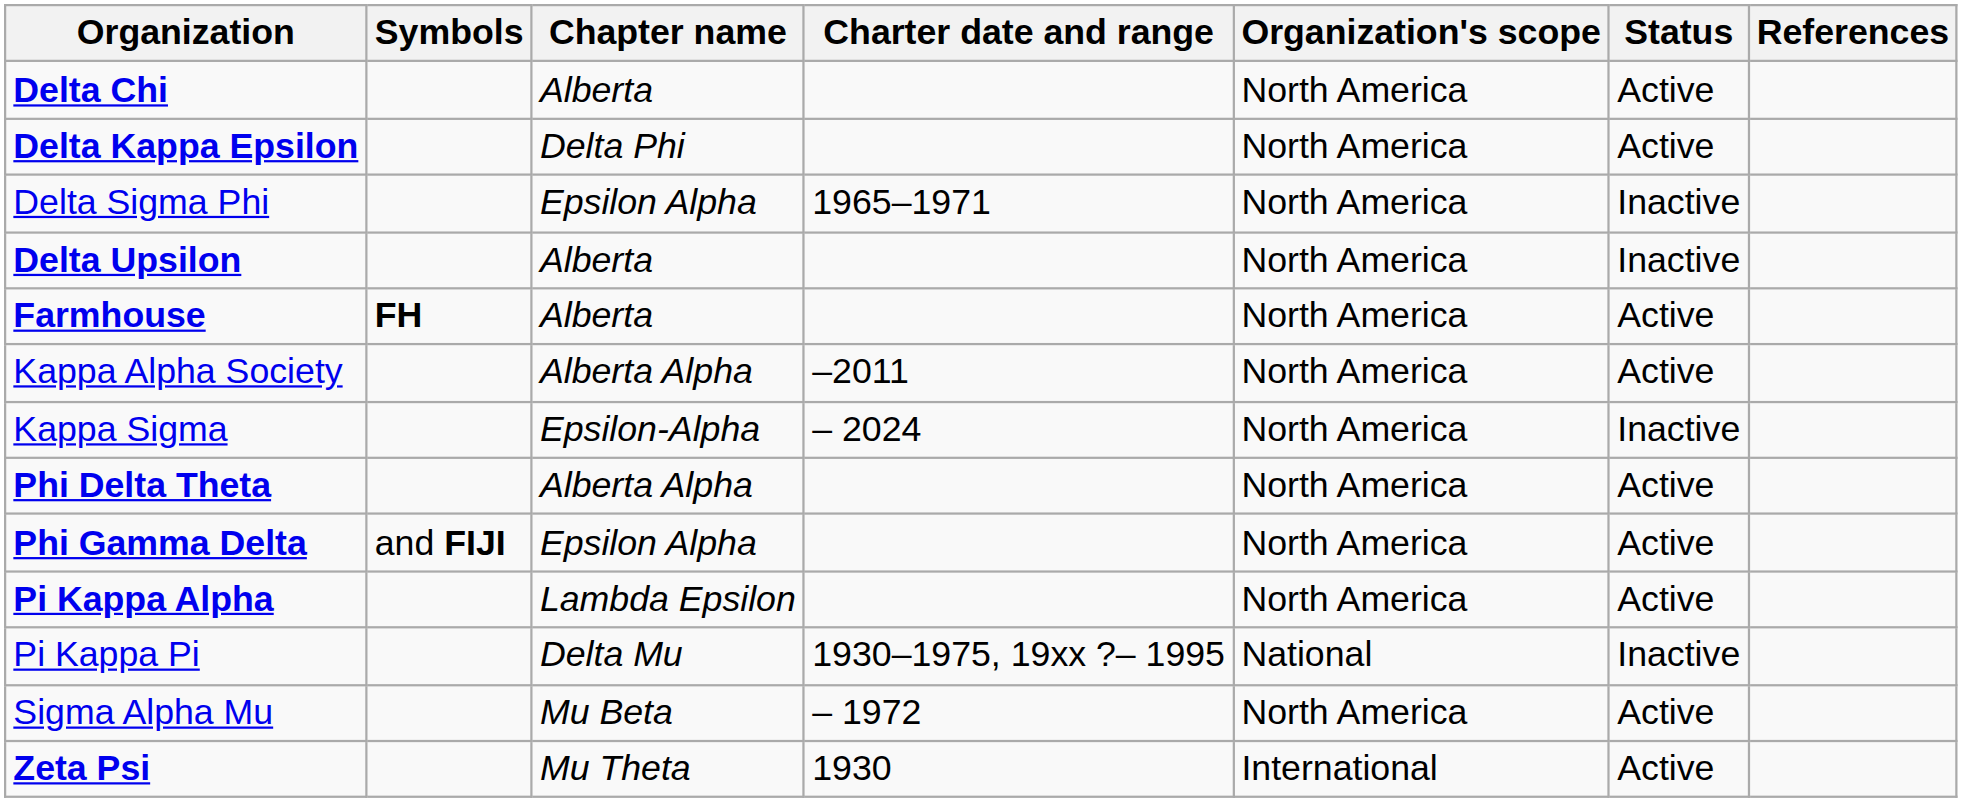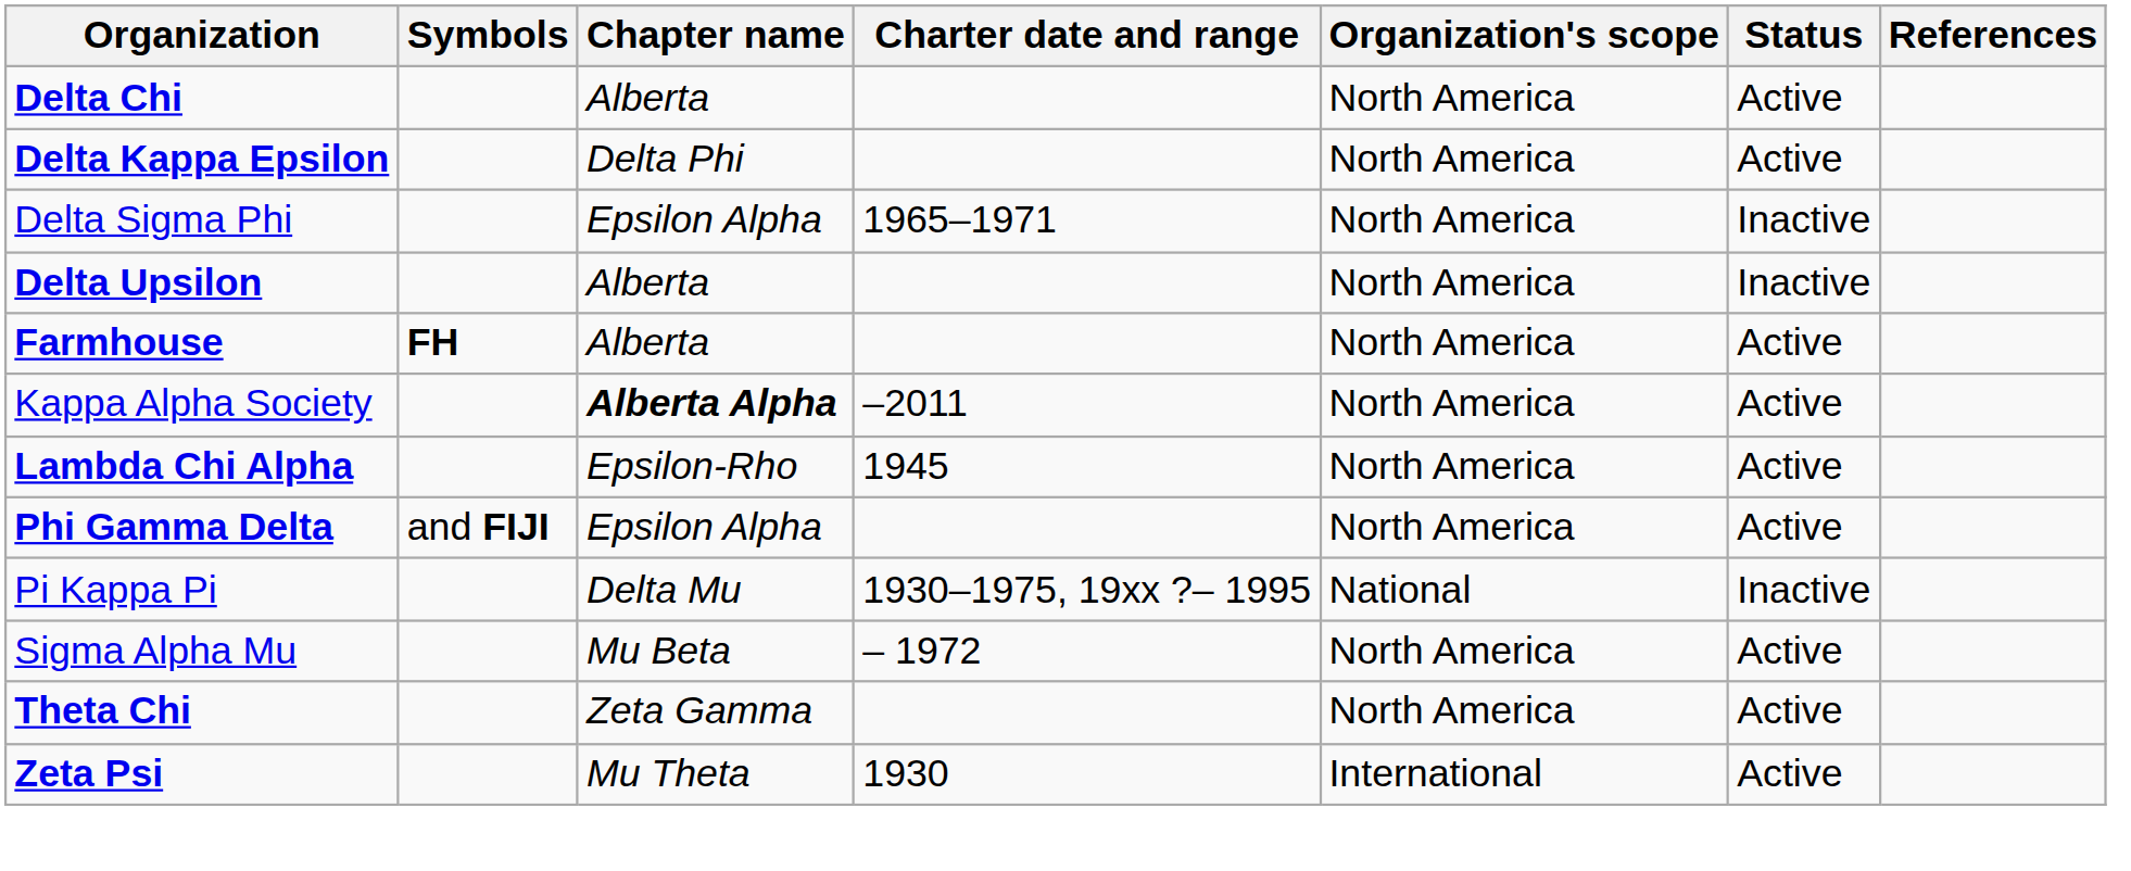 <table class="wikitable sortable">
 <tr>
 <th>Organization</th>
 <th>Symbols</th>
 <th>Chapter name</th>
 <th>Charter date and range</th>
 <th>Organization's scope</th>
 <th>Status</th>
 <th>References</th>
 </tr>
 <tr>
 <td><a href='#'><strong>Delta Chi</strong></a></td>
 <td><strong></strong></td>
 <td><em>Alberta</em></td>
 <td></td>
 <td>North America</td>
 <td>Active</td>
 <td></td>
 </tr>
 <tr>
 <td><a href='#'><strong>Delta Kappa Epsilon</strong></a></td>
 <td><strong></strong></td>
 <td><em>Delta Phi</em></td>
 <td></td>
 <td>North America</td>
 <td>Active</td>
 <td></td>
 </tr>
 <tr>
 <td><a href='#'>Delta Sigma Phi</a></td>
 <td><strong></strong></td>
 <td><em>Epsilon Alpha</em></td>
 <td>1965–1971</td>
 <td>North America</td>
 <td>Inactive</td>
 <td></td>
 </tr>
 <tr>
 <td><a href='#'><strong>Delta Upsilon</strong></a></td>
 <td><strong></strong></td>
 <td><em>Alberta</em></td>
 <td></td>
 <td>North America</td>
 <td>Inactive</td>
 <td></td>
 </tr>
 <tr>
 <td><a href='#'><strong>Farmhouse</strong></a></td>
 <td><strong>FH</strong></td>
 <td><em>Alberta</em></td>
 <td></td>
 <td>North America</td>
 <td>Active</td>
 <td></td>
 </tr>
 <tr>
 <td><a href='#'>Kappa Alpha Society</a></td>
 <td><strong></strong></td>
-<td><em>Alberta Alpha</em></td>
+<td><strong><em>Alberta Alpha</em></strong></td>
 <td>–2011</td>
 <td>North America</td>
 <td>Active</td>
 <td></td>
 </tr>
 <tr>
-<td><a href='#'>Kappa Sigma</a></td>
+<td><a href='#'><strong>Lambda Chi Alpha</strong></a></td>
 <td><strong></strong></td>
-<td><em>Epsilon-Alpha</em></td>
-<td> – 2024</td>
-<td>North America</td>
-<td>Inactive</td>
-<td></td>
-</tr>
-<tr>
-<td><a href='#'><strong>Phi Delta Theta</strong></a></td>
-<td><strong></strong></td>
-<td><em>Alberta Alpha</em></td>
-<td></td>
+<td><em>Epsilon-Rho</em></td>
+<td>1945</td>
 <td>North America</td>
 <td>Active</td>
 <td></td>
 </tr>
 <tr>
 <td><a href='#'><strong>Phi Gamma Delta</strong></a></td>
 <td><strong></strong> and <strong>FIJI</strong></td>
 <td><em>Epsilon Alpha</em></td>
-<td></td>
-<td>North America</td>
-<td>Active</td>
-<td></td>
-</tr>
-<tr>
-<td><a href='#'><strong>Pi Kappa Alpha</strong></a></td>
-<td><strong></strong></td>
-<td><em>Lambda Epsilon</em></td>
 <td></td>
 <td>North America</td>
 <td>Active</td>
 <td></td>
 </tr>
 <tr>
 <td><a href='#'>Pi Kappa Pi</a></td>
 <td><strong></strong></td>
 <td><em>Delta Mu</em></td>
 <td>1930–1975, 19xx ?– 1995</td>
 <td>National</td>
 <td>Inactive</td>
 <td></td>
 </tr>
 <tr>
 <td><a href='#'>Sigma Alpha Mu</a></td>
 <td><strong></strong></td>
 <td><em>Mu Beta</em></td>
 <td> – 1972</td>
 <td>North America</td>
 <td>Active</td>
 <td></td>
 </tr>
 <tr>
+<td><a href='#'><strong>Theta Chi</strong></a></td>
+<td><strong></strong></td>
+<td><em>Zeta Gamma</em></td>
+<td></td>
+<td>North America</td>
+<td>Active</td>
+<td></td>
+</tr>
+<tr>
 <td><a href='#'><strong>Zeta Psi</strong></a></td>
 <td><strong></strong></td>
 <td><em>Mu Theta</em></td>
 <td>1930</td>
 <td>International</td>
 <td>Active</td>
 <td></td>
 </tr>
 </table>
